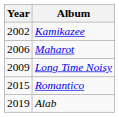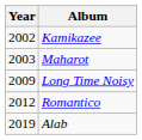 <table class="wikitable">
 <tr>
 <th>Year</th>
 <th>Album</th>
 </tr>
 <tr>
 <td>2002</td>
 <td><em><a href='#'>Kamikazee</a></em></td>
 </tr>
 <tr>
-<td>2006</td>
+<td>2003</td>
 <td><em><a href='#'>Maharot</a></em></td>
 </tr>
 <tr>
 <td>2009</td>
 <td><em><a href='#'>Long Time Noisy</a></em></td>
 </tr>
 <tr>
-<td>2015</td>
+<td>2012</td>
 <td><em><a href='#'>Romantico</a></em></td>
 </tr>
 <tr>
 <td>2019</td>
 <td><em>Alab</em></td>
 </tr>
 </table>
